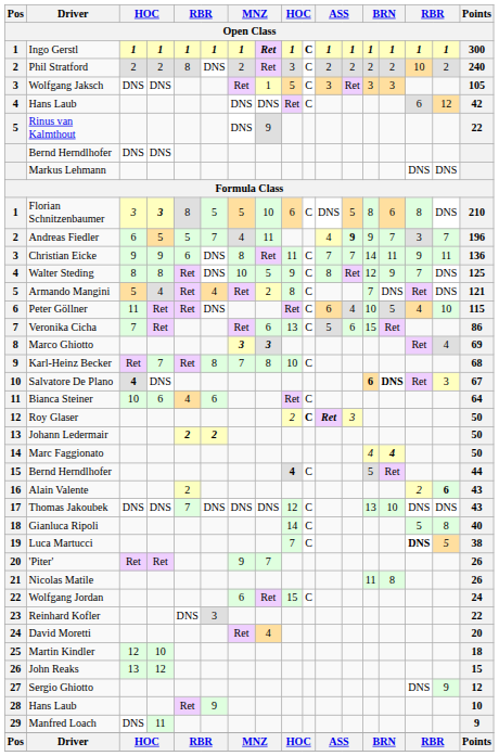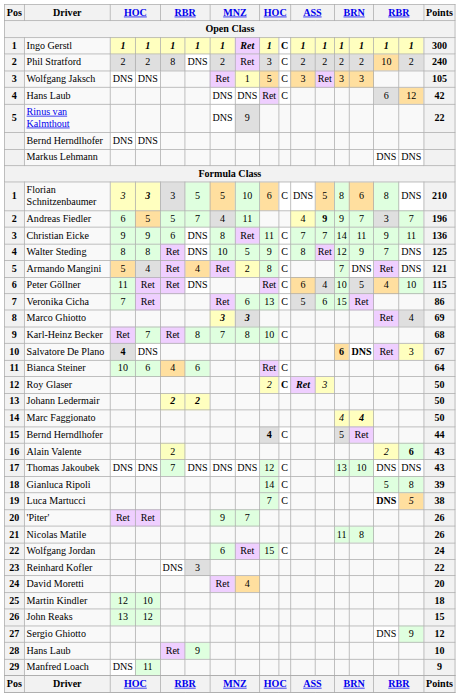 <table class="wikitable" style="font-size: 85%; text-align: center;">
 <tr valign="top">
 <th valign=middle>Pos</th>
 <th valign=middle>Driver</th>
 <th colspan=2><a href='#'>HOC</a><br></th>
 <th colspan=2><a href='#'>RBR</a><br></th>
 <th colspan=2><a href='#'>MNZ</a><br></th>
 <th colspan=2><a href='#'>HOC</a><br></th>
 <th colspan=2><a href='#'>ASS</a><br></th>
 <th colspan=2><a href='#'>BRN</a><br></th>
 <th colspan=2><a href='#'>RBR</a><br></th>
 <th valign=middle>Points</th>
 </tr>
 <tr>
 <th colspan=17>Open Class</th>
 </tr>
 <tr>
 <th>1</th>
 <td align=left> Ingo Gerstl</td>
 <td style="background:#FFFFBF;"><strong><em>1</em></strong></td>
 <td style="background:#FFFFBF;"><strong><em>1</em></strong></td>
 <td style="background:#FFFFBF;"><strong><em>1</em></strong></td>
 <td style="background:#FFFFBF;"><strong><em>1</em></strong></td>
 <td style="background:#FFFFBF;"><strong><em>1</em></strong></td>
 <td style="background:#EFCFFF;"><strong><em>Ret</em></strong></td>
 <td style="background:#FFFFBF;"><strong><em>1</em></strong></td>
 <td style="background:#FFFFFF;"><strong>C</strong></td>
 <td style="background:#FFFFBF;"><strong><em>1</em></strong></td>
 <td style="background:#FFFFBF;"><strong><em>1</em></strong></td>
 <td style="background:#FFFFBF;"><strong><em>1</em></strong></td>
 <td style="background:#FFFFBF;"><strong><em>1</em></strong></td>
 <td style="background:#FFFFBF;"><strong><em>1</em></strong></td>
 <td style="background:#FFFFBF;"><strong><em>1</em></strong></td>
 <th>300</th>
 </tr>
 <tr>
 <th>2</th>
 <td align=left> Phil Stratford</td>
 <td style="background:#DFDFDF;">2</td>
 <td style="background:#DFDFDF;">2</td>
 <td style="background:#DFDFDF;">8</td>
 <td style="background:#FFFFFF;">DNS</td>
 <td style="background:#DFDFDF;">2</td>
 <td style="background:#EFCFFF;">Ret</td>
 <td style="background:#DFDFDF;">3</td>
 <td style="background:#FFFFFF;">C</td>
 <td style="background:#DFDFDF;">2</td>
 <td style="background:#DFDFDF;">2</td>
 <td style="background:#DFDFDF;">2</td>
 <td style="background:#DFDFDF;">2</td>
 <td style="background:#FFDF9F;">10</td>
 <td style="background:#DFDFDF;">2</td>
 <th>240</th>
 </tr>
 <tr>
 <th>3</th>
 <td align=left> Wolfgang Jaksch</td>
 <td style="background:#FFFFFF;">DNS</td>
 <td style="background:#FFFFFF;">DNS</td>
 <td></td>
 <td></td>
 <td style="background:#EFCFFF;">Ret</td>
 <td style="background:#FFFFBF;">1</td>
 <td style="background:#FFDF9F;">5</td>
 <td style="background:#FFFFFF;">C</td>
 <td style="background:#FFDF9F;">3</td>
 <td style="background:#EFCFFF;">Ret</td>
 <td style="background:#FFDF9F;">3</td>
 <td style="background:#FFDF9F;">3</td>
 <td></td>
 <td></td>
 <th>105</th>
 </tr>
 <tr>
 <th>4</th>
 <td align=left> Hans Laub</td>
 <td></td>
 <td></td>
 <td></td>
 <td></td>
 <td style="background:#FFFFFF;">DNS</td>
 <td style="background:#FFFFFF;">DNS</td>
 <td style="background:#EFCFFF;">Ret</td>
 <td style="background:#FFFFFF;">C</td>
 <td></td>
 <td></td>
 <td></td>
 <td></td>
 <td style="background:#DFDFDF;">6</td>
 <td style="background:#FFDF9F;">12</td>
 <th>42</th>
 </tr>
 <tr>
 <th>5</th>
 <td align=left> <a href='#'>Rinus van Kalmthout</a></td>
 <td></td>
 <td></td>
 <td></td>
 <td></td>
 <td style="background:#FFFFFF;">DNS</td>
 <td style="background:#DFDFDF;">9</td>
 <td></td>
 <td></td>
 <td></td>
 <td></td>
 <td></td>
 <td></td>
 <td></td>
 <td></td>
 <th>22</th>
 </tr>
 <tr>
 <th></th>
 <td align=left> Bernd Herndlhofer</td>
 <td style="background:#FFFFFF;">DNS</td>
 <td style="background:#FFFFFF;">DNS</td>
 <td></td>
 <td></td>
 <td></td>
 <td></td>
 <td></td>
 <td></td>
 <td></td>
 <td></td>
 <td></td>
 <td></td>
 <td></td>
 <td></td>
 <th></th>
 </tr>
 <tr>
 <th></th>
 <td align=left> Markus Lehmann</td>
 <td></td>
 <td></td>
 <td></td>
 <td></td>
 <td></td>
 <td></td>
 <td></td>
 <td></td>
 <td></td>
 <td></td>
 <td></td>
 <td></td>
 <td style="background:#FFFFFF;">DNS</td>
 <td style="background:#FFFFFF;">DNS</td>
 <th></th>
 </tr>
 <tr>
 <th colspan=17>Formula Class</th>
 </tr>
 <tr>
 <th>1</th>
 <td align=left> Florian Schnitzenbaumer</td>
 <td style="background:#FFFFBF;"><em>3</em></td>
 <td style="background:#FFFFBF;"><strong><em>3</em></strong></td>
-<td style="background:#DFDFDF;">8</td>
+<td style="background:#DFDFDF;">3</td>
 <td style="background:#DFFFDF;">5</td>
 <td style="background:#FFDF9F;">5</td>
 <td style="background:#DFFFDF;">10</td>
 <td style="background:#FFDF9F;">6</td>
 <td style="background:#FFFFFF;">C</td>
 <td style="background:#FFFFFF;">DNS</td>
 <td style="background:#FFDF9F;">5</td>
 <td style="background:#DFFFDF;">8</td>
 <td style="background:#FFDF9F;">6</td>
 <td style="background:#DFFFDF;">8</td>
 <td style="background:#FFFFFF;">DNS</td>
 <th>210</th>
 </tr>
 <tr>
 <th>2</th>
 <td align=left> Andreas Fiedler</td>
 <td style="background:#DFFFDF;">6</td>
 <td style="background:#FFDF9F;">5</td>
 <td style="background:#DFFFDF;">5</td>
 <td style="background:#DFFFDF;">7</td>
 <td style="background:#DFDFDF;">4</td>
 <td style="background:#DFFFDF;">11</td>
 <td></td>
 <td></td>
 <td style="background:#FFFFBF;">4</td>
 <td style="background:#DFFFDF;"><strong>9</strong></td>
 <td style="background:#DFFFDF;">9</td>
 <td style="background:#DFFFDF;">7</td>
 <td style="background:#DFDFDF;">3</td>
 <td style="background:#DFFFDF;">7</td>
 <th>196</th>
 </tr>
 <tr>
 <th>3</th>
 <td align=left> Christian Eicke</td>
 <td style="background:#DFFFDF;">9</td>
 <td style="background:#DFFFDF;">9</td>
 <td style="background:#DFFFDF;">6</td>
 <td style="background:#FFFFFF;">DNS</td>
 <td style="background:#DFFFDF;">8</td>
 <td style="background:#EFCFFF;">Ret</td>
 <td style="background:#DFFFDF;">11</td>
 <td style="background:#FFFFFF;">C</td>
 <td style="background:#DFFFDF;">7</td>
 <td style="background:#DFFFDF;">7</td>
 <td style="background:#DFFFDF;">14</td>
 <td style="background:#DFFFDF;">11</td>
 <td style="background:#DFFFDF;">9</td>
 <td style="background:#DFFFDF;">11</td>
 <th>136</th>
 </tr>
 <tr>
 <th>4</th>
 <td align=left> Walter Steding</td>
 <td style="background:#DFFFDF;">8</td>
 <td style="background:#DFFFDF;">8</td>
 <td style="background:#EFCFFF;">Ret</td>
 <td style="background:#FFFFFF;">DNS</td>
 <td style="background:#DFFFDF;">10</td>
 <td style="background:#DFFFDF;">5</td>
 <td style="background:#DFFFDF;">9</td>
 <td style="background:#FFFFFF;">C</td>
 <td style="background:#DFFFDF;">8</td>
 <td style="background:#EFCFFF;">Ret</td>
 <td style="background:#DFFFDF;">12</td>
 <td style="background:#DFFFDF;">9</td>
 <td style="background:#DFFFDF;">7</td>
 <td style="background:#FFFFFF;">DNS</td>
 <th>125</th>
 </tr>
 <tr>
 <th>5</th>
 <td align=left> Armando Mangini</td>
 <td style="background:#FFDF9F;">5</td>
 <td style="background:#DFDFDF;">4</td>
 <td style="background:#EFCFFF;">Ret</td>
 <td style="background:#FFDF9F;">4</td>
 <td style="background:#EFCFFF;">Ret</td>
 <td style="background:#FFFFBF;">2</td>
 <td style="background:#DFFFDF;">8</td>
 <td style="background:#FFFFFF;">C</td>
 <td></td>
 <td></td>
 <td style="background:#DFFFDF;">7</td>
 <td style="background:#FFFFFF;">DNS</td>
 <td style="background:#EFCFFF;">Ret</td>
 <td style="background:#FFFFFF;">DNS</td>
 <th>121</th>
 </tr>
 <tr>
 <th>6</th>
 <td align=left> Peter Göllner</td>
 <td style="background:#DFFFDF;">11</td>
 <td style="background:#EFCFFF;">Ret</td>
 <td style="background:#EFCFFF;">Ret</td>
 <td style="background:#FFFFFF;">DNS</td>
 <td></td>
 <td></td>
 <td style="background:#EFCFFF;">Ret</td>
 <td style="background:#FFFFFF;">C</td>
 <td style="background:#FFDF9F;">6</td>
 <td style="background:#DFDFDF;">4</td>
 <td style="background:#DFFFDF;">10</td>
 <td style="background:#DFDFDF;">5</td>
 <td style="background:#FFDF9F;">4</td>
 <td style="background:#DFFFDF;">10</td>
 <th>115</th>
 </tr>
 <tr>
 <th>7</th>
 <td align=left> Veronika Cicha</td>
 <td style="background:#DFFFDF;">7</td>
 <td style="background:#EFCFFF;">Ret</td>
 <td></td>
 <td></td>
 <td style="background:#EFCFFF;">Ret</td>
 <td style="background:#DFFFDF;">6</td>
 <td style="background:#DFFFDF;">13</td>
 <td style="background:#FFFFFF;">C</td>
 <td style="background:#DFDFDF;">5</td>
 <td style="background:#DFFFDF;">6</td>
 <td style="background:#DFFFDF;">15</td>
 <td style="background:#EFCFFF;">Ret</td>
 <td></td>
 <td></td>
 <th>86</th>
 </tr>
 <tr>
 <th>8</th>
 <td align=left> Marco Ghiotto</td>
 <td></td>
 <td></td>
 <td></td>
 <td></td>
 <td style="background:#FFFFBF;"><strong><em>3</em></strong></td>
 <td style="background:#DFDFDF;"><strong><em>3</em></strong></td>
 <td></td>
 <td></td>
 <td></td>
 <td></td>
 <td></td>
 <td></td>
 <td style="background:#EFCFFF;">Ret</td>
 <td style="background:#DFDFDF;">4</td>
 <th>69</th>
 </tr>
 <tr>
 <th>9</th>
 <td align=left> Karl-Heinz Becker</td>
 <td style="background:#EFCFFF;">Ret</td>
 <td style="background:#DFFFDF;">7</td>
 <td style="background:#EFCFFF;">Ret</td>
 <td style="background:#DFFFDF;">8</td>
 <td style="background:#DFFFDF;">7</td>
 <td style="background:#DFFFDF;">8</td>
 <td style="background:#DFFFDF;">10</td>
 <td style="background:#FFFFFF;">C</td>
 <td></td>
 <td></td>
 <td></td>
 <td></td>
 <td></td>
 <td></td>
 <th>68</th>
 </tr>
 <tr>
 <th>10</th>
 <td align=left> Salvatore De Plano</td>
 <td style="background:#DFDFDF;"><strong>4</strong></td>
 <td style="background:#FFFFFF;">DNS</td>
 <td></td>
 <td></td>
 <td></td>
 <td></td>
 <td></td>
 <td></td>
 <td></td>
 <td></td>
 <td style="background:#FFDF9F;"><strong>6</strong></td>
 <td style="background:#FFFFFF;"><strong>DNS</strong></td>
 <td style="background:#EFCFFF;">Ret</td>
 <td style="background:#FFFFBF;">3</td>
 <th>67</th>
 </tr>
 <tr>
 <th>11</th>
 <td align=left> Bianca Steiner</td>
 <td style="background:#DFFFDF;">10</td>
 <td style="background:#DFFFDF;">6</td>
 <td style="background:#FFDF9F;">4</td>
 <td style="background:#DFFFDF;">6</td>
 <td></td>
 <td></td>
 <td style="background:#EFCFFF;">Ret</td>
 <td style="background:#FFFFFF;">C</td>
 <td></td>
 <td></td>
 <td></td>
 <td></td>
 <td></td>
 <td></td>
 <th>64</th>
 </tr>
 <tr>
 <th>12</th>
 <td align=left> Roy Glaser</td>
 <td></td>
 <td></td>
 <td></td>
 <td></td>
 <td></td>
 <td></td>
 <td style="background:#FFFFBF;"><em>2</em></td>
 <td style="background:#FFFFFF;"><strong>C</strong></td>
 <td style="background:#EFCFFF;"><strong><em>Ret</em></strong></td>
 <td style="background:#FFFFBF;"><em>3</em></td>
 <td></td>
 <td></td>
 <td></td>
 <td></td>
 <th>50</th>
 </tr>
 <tr>
 <th>13</th>
 <td align=left> Johann Ledermair</td>
 <td></td>
 <td></td>
 <td style="background:#FFFFBF;"><strong><em>2</em></strong></td>
 <td style="background:#FFFFBF;"><strong><em>2</em></strong></td>
 <td></td>
 <td></td>
 <td></td>
 <td></td>
 <td></td>
 <td></td>
 <td></td>
 <td></td>
 <td></td>
 <td></td>
 <th>50</th>
 </tr>
 <tr>
 <th>14</th>
 <td align=left> Marc Faggionato</td>
 <td></td>
 <td></td>
 <td></td>
 <td></td>
 <td></td>
 <td></td>
 <td></td>
 <td></td>
 <td></td>
 <td></td>
 <td style="background:#FFFFBF;"><em>4</em></td>
 <td style="background:#FFFFBF;"><strong><em>4</em></strong></td>
 <td></td>
 <td></td>
 <th>50</th>
 </tr>
 <tr>
 <th>15</th>
 <td align=left> Bernd Herndlhofer</td>
 <td></td>
 <td></td>
 <td></td>
 <td></td>
 <td></td>
 <td></td>
 <td style="background:#DFDFDF;"><strong>4</strong></td>
 <td style="background:#FFFFFF;">C</td>
 <td></td>
 <td></td>
 <td style="background:#DFDFDF;">5</td>
 <td style="background:#EFCFFF;">Ret</td>
 <td></td>
 <td></td>
 <th>44</th>
 </tr>
 <tr>
 <th>16</th>
 <td align=left> Alain Valente</td>
 <td></td>
 <td></td>
 <td bgcolor="#FBFFBF">2</td>
 <td></td>
 <td></td>
 <td></td>
 <td></td>
 <td></td>
 <td></td>
 <td></td>
 <td></td>
 <td></td>
 <td style="background:#FFFFBF;"><em>2</em></td>
 <td style="background:#DFFFDF;"><strong>6</strong></td>
 <th>43</th>
 </tr>
 <tr>
 <th>17</th>
 <td align=left> Thomas Jakoubek</td>
 <td style="background:#FFFFFF;">DNS</td>
 <td style="background:#FFFFFF;">DNS</td>
 <td style="background:#DFFFDF;">7</td>
 <td style="background:#FFFFFF;">DNS</td>
 <td style="background:#FFFFFF;">DNS</td>
 <td style="background:#FFFFFF;">DNS</td>
 <td style="background:#DFFFDF;">12</td>
 <td style="background:#FFFFFF;">C</td>
 <td></td>
 <td></td>
 <td style="background:#DFFFDF;">13</td>
 <td style="background:#DFFFDF;">10</td>
 <td style="background:#FFFFFF;">DNS</td>
 <td style="background:#FFFFFF;">DNS</td>
 <th>43</th>
 </tr>
 <tr>
 <th>18</th>
 <td align=left> Gianluca Ripoli</td>
 <td></td>
 <td></td>
 <td></td>
 <td></td>
 <td></td>
 <td></td>
 <td style="background:#DFFFDF;">14</td>
 <td style="background:#FFFFFF;">C</td>
 <td></td>
 <td></td>
 <td></td>
 <td></td>
 <td style="background:#DFFFDF;">5</td>
 <td style="background:#DFFFDF;">8</td>
-<th>40</th>
+<th>39</th>
 </tr>
 <tr>
 <th>19</th>
 <td align=left> Luca Martucci</td>
 <td></td>
 <td></td>
 <td></td>
 <td></td>
 <td></td>
 <td></td>
 <td style="background:#DFFFDF;">7</td>
 <td style="background:#FFFFFF;">C</td>
 <td></td>
 <td></td>
 <td></td>
 <td></td>
 <td style="background:#FFFFFF;"><strong>DNS</strong></td>
 <td style="background:#FFDF9F;"><em>5</em></td>
 <th>38</th>
 </tr>
 <tr>
 <th>20</th>
 <td align=left> 'Piter'</td>
 <td style="background:#EFCFFF;">Ret</td>
 <td style="background:#EFCFFF;">Ret</td>
 <td></td>
 <td></td>
 <td style="background:#DFFFDF;">9</td>
 <td style="background:#DFFFDF;">7</td>
 <td></td>
 <td></td>
 <td></td>
 <td></td>
 <td></td>
 <td></td>
 <td></td>
 <td></td>
 <th>26</th>
 </tr>
 <tr>
 <th>21</th>
 <td align=left> Nicolas Matile</td>
 <td></td>
 <td></td>
 <td></td>
 <td></td>
 <td></td>
 <td></td>
 <td></td>
 <td></td>
 <td></td>
 <td></td>
 <td style="background:#DFFFDF;">11</td>
 <td style="background:#DFFFDF;">8</td>
 <td></td>
 <td></td>
 <th>26</th>
 </tr>
 <tr>
 <th>22</th>
 <td align=left> Wolfgang Jordan</td>
 <td></td>
 <td></td>
 <td></td>
 <td></td>
 <td style="background:#DFFFDF;">6</td>
 <td style="background:#EFCFFF;">Ret</td>
 <td style="background:#DFFFDF;">15</td>
 <td style="background:#FFFFFF;">C</td>
 <td></td>
 <td></td>
 <td></td>
 <td></td>
 <td></td>
 <td></td>
 <th>24</th>
 </tr>
 <tr>
 <th>23</th>
 <td align=left> Reinhard Kofler</td>
 <td></td>
 <td></td>
 <td style="background:#FFFFFF;">DNS</td>
 <td style="background:#DFDFDF;">3</td>
 <td></td>
 <td></td>
 <td></td>
 <td></td>
 <td></td>
 <td></td>
 <td></td>
 <td></td>
 <td></td>
 <td></td>
 <th>22</th>
 </tr>
 <tr>
 <th>24</th>
 <td align=left> David Moretti</td>
 <td></td>
 <td></td>
 <td></td>
 <td></td>
 <td style="background:#EFCFFF;">Ret</td>
 <td style="background:#FFDF9F;">4</td>
 <td></td>
 <td></td>
 <td></td>
 <td></td>
 <td></td>
 <td></td>
 <td></td>
 <td></td>
 <th>20</th>
 </tr>
 <tr>
 <th>25</th>
 <td align=left> Martin Kindler</td>
 <td style="background:#DFFFDF;">12</td>
 <td style="background:#DFFFDF;">10</td>
 <td></td>
 <td></td>
 <td></td>
 <td></td>
 <td></td>
 <td></td>
 <td></td>
 <td></td>
 <td></td>
 <td></td>
 <td></td>
 <td></td>
 <th>18</th>
 </tr>
 <tr>
 <th>26</th>
 <td align=left> John Reaks</td>
 <td style="background:#DFFFDF;">13</td>
 <td style="background:#DFFFDF;">12</td>
 <td></td>
 <td></td>
 <td></td>
 <td></td>
 <td></td>
 <td></td>
 <td></td>
 <td></td>
 <td></td>
 <td></td>
 <td></td>
 <td></td>
 <th>15</th>
 </tr>
 <tr>
 <th>27</th>
 <td align=left> Sergio Ghiotto</td>
 <td></td>
 <td></td>
 <td></td>
 <td></td>
 <td></td>
 <td></td>
 <td></td>
 <td></td>
 <td></td>
 <td></td>
 <td></td>
 <td></td>
 <td style="background:#FFFFFF;">DNS</td>
 <td style="background:#DFFFDF;">9</td>
 <th>12</th>
 </tr>
 <tr>
 <th>28</th>
 <td align=left> Hans Laub</td>
 <td></td>
 <td></td>
 <td style="background:#EFCFFF;">Ret</td>
 <td style="background:#DFFFDF;">9</td>
 <td></td>
 <td></td>
 <td></td>
 <td></td>
 <td></td>
 <td></td>
 <td></td>
 <td></td>
 <td></td>
 <td></td>
 <th>10</th>
 </tr>
 <tr>
 <th>29</th>
 <td align=left> Manfred Loach</td>
 <td style="background:#FFFFFF;">DNS</td>
 <td style="background:#DFFFDF;">11</td>
 <td></td>
 <td></td>
 <td></td>
 <td></td>
 <td></td>
 <td></td>
 <td></td>
 <td></td>
 <td></td>
 <td></td>
 <td></td>
 <td></td>
 <th>9</th>
 </tr>
 <tr>
 </tr>
 <tr valign="bottom">
 <th valign=middle>Pos</th>
 <th valign=middle>Driver</th>
 <th colspan=2><a href='#'>HOC</a><br></th>
 <th colspan=2><a href='#'>RBR</a><br></th>
 <th colspan=2><a href='#'>MNZ</a><br></th>
 <th colspan=2><a href='#'>HOC</a><br></th>
 <th colspan=2><a href='#'>ASS</a><br></th>
 <th colspan=2><a href='#'>BRN</a><br></th>
 <th colspan=2><a href='#'>RBR</a><br></th>
 <th valign=middle>Points</th>
 </tr>
 <tr>
 </tr>
 </table>
